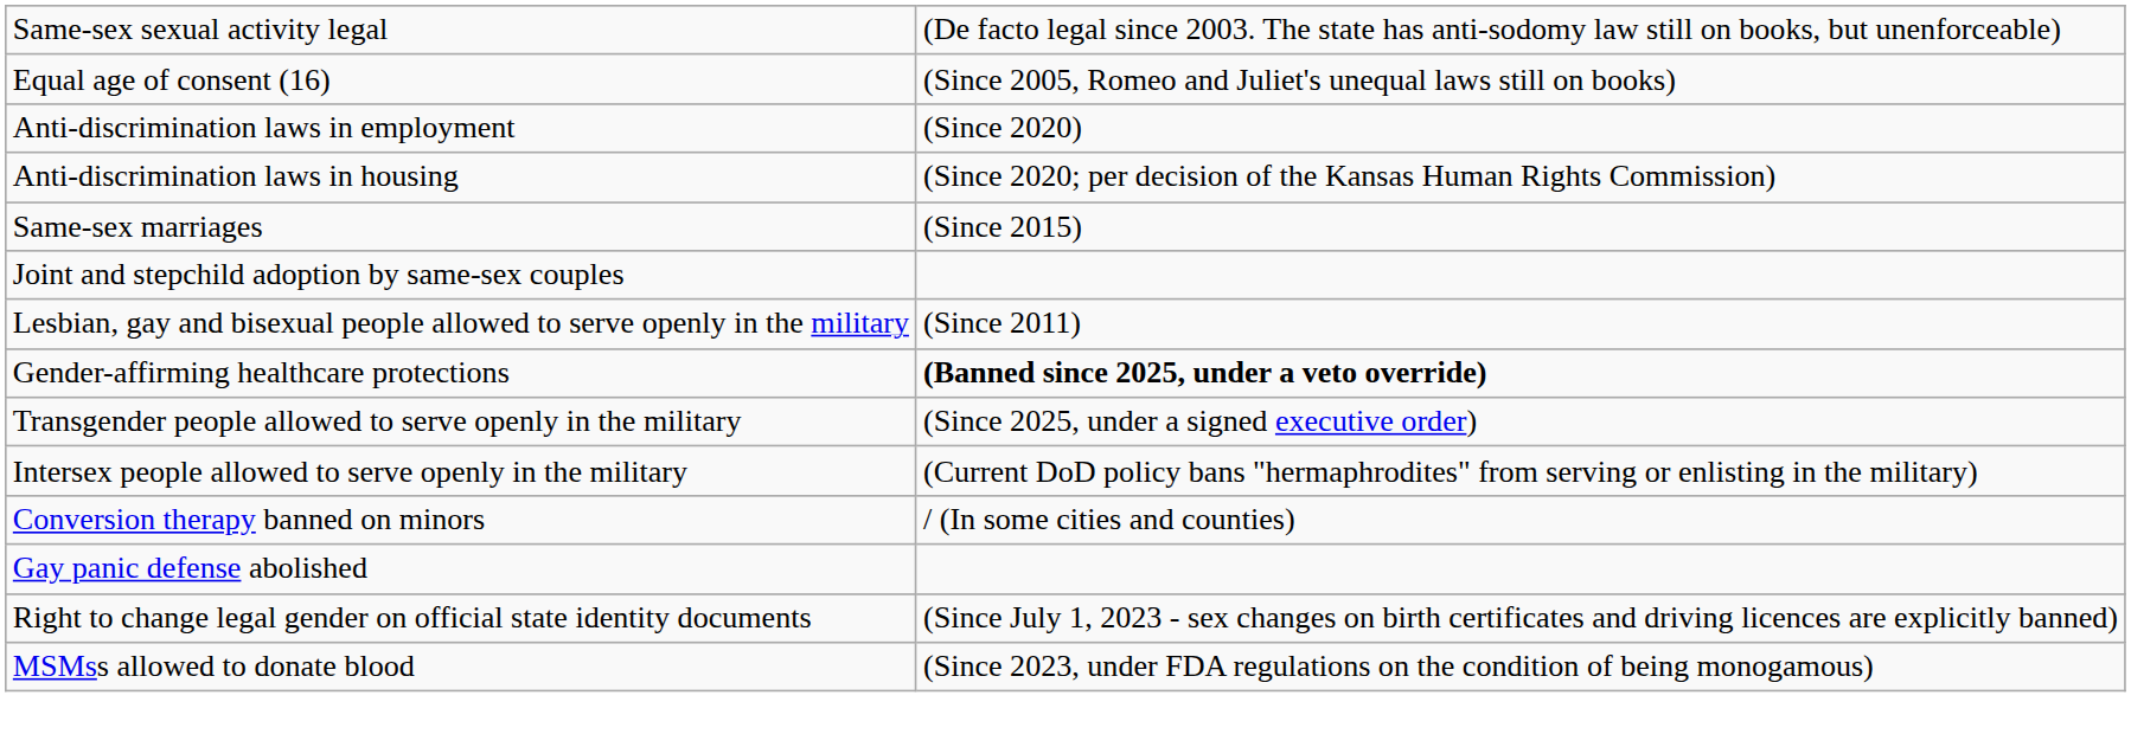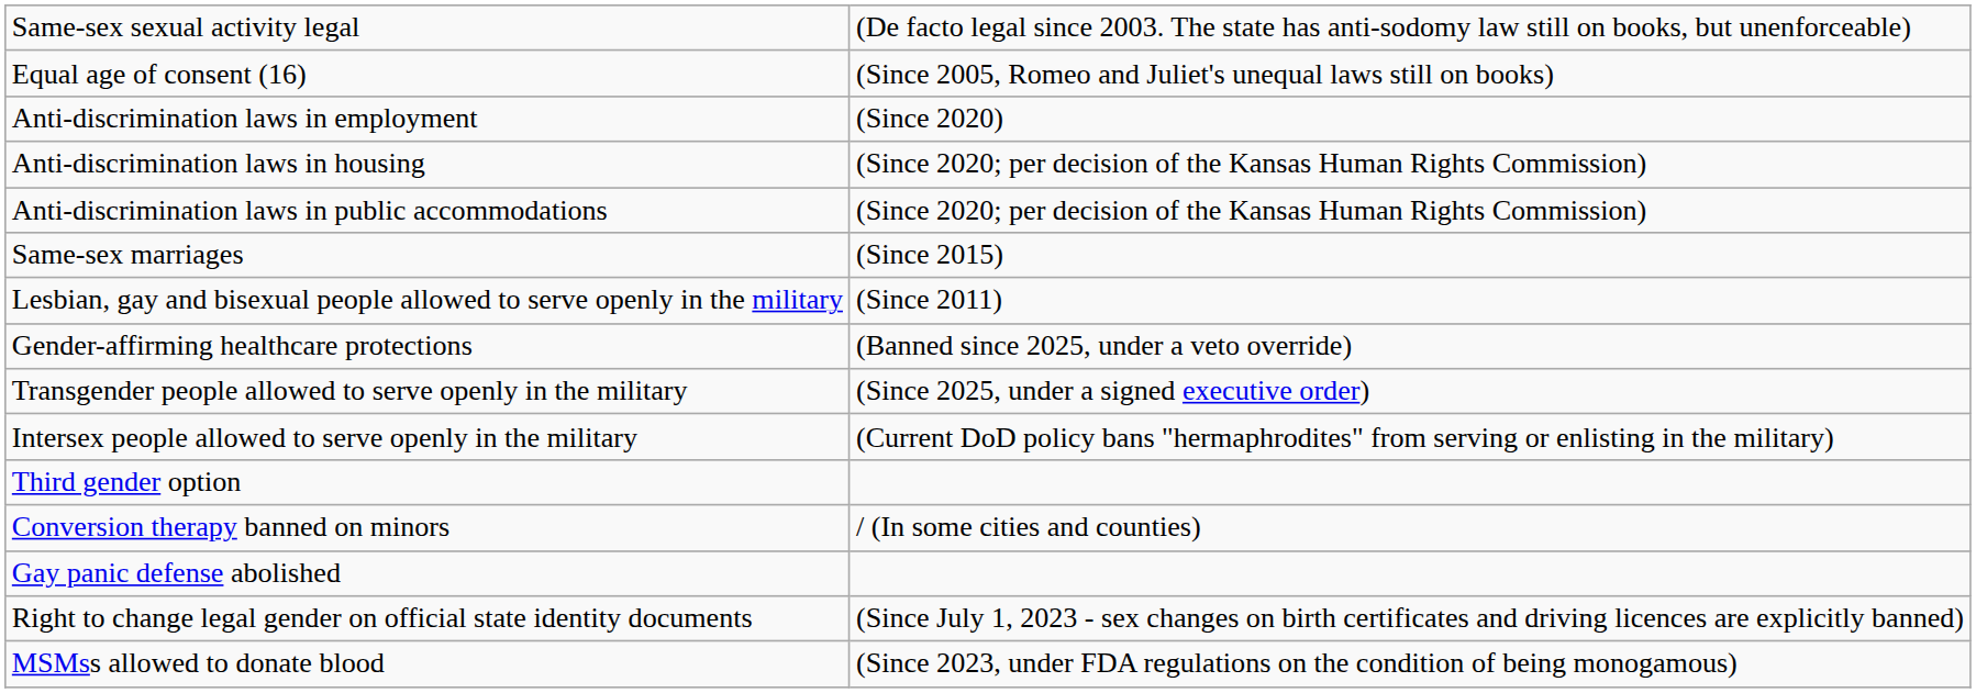 <table class="wikitable">
 <tr>
 <td>Same-sex sexual activity legal</td>
 <td> (De facto legal since 2003. The state has anti-sodomy law still on books, but unenforceable)</td>
 </tr>
 <tr>
 <td>Equal age of consent (16)</td>
 <td> (Since 2005, Romeo and Juliet's unequal laws still on books)</td>
 </tr>
 <tr>
 <td>Anti-discrimination laws in employment</td>
 <td> (Since 2020)</td>
 </tr>
 <tr>
 <td>Anti-discrimination laws in housing</td>
 <td> (Since 2020; per decision of the Kansas Human Rights Commission)</td>
 </tr>
 <tr>
+<td>Anti-discrimination laws in public accommodations</td>
+<td> (Since 2020; per decision of the Kansas Human Rights Commission)</td>
+</tr>
+<tr>
 <td>Same-sex marriages</td>
 <td> (Since 2015)</td>
-</tr>
-<tr>
-<td>Joint and stepchild adoption by same-sex couples</td>
-<td></td>
 </tr>
 <tr>
 <td>Lesbian, gay and bisexual people allowed to serve openly in the <a href='#'>military</a></td>
 <td> (Since 2011)</td>
 </tr>
 <tr>
 <td>Gender-affirming healthcare protections</td>
-<td><strong> (Banned since 2025, under a veto override)</strong></td>
+<td> (Banned since 2025, under a veto override)</td>
 </tr>
 <tr>
 <td>Transgender people allowed to serve openly in the military</td>
 <td> (Since 2025, under a signed <a href='#'>executive order</a>)</td>
 </tr>
 <tr>
 <td>Intersex people allowed to serve openly in the military</td>
 <td> (Current DoD policy bans "hermaphrodites" from serving or enlisting in the military)</td>
+</tr>
+<tr>
+<td><a href='#'>Third gender</a> option</td>
+<td></td>
 </tr>
 <tr>
 <td><a href='#'>Conversion therapy</a> banned on minors</td>
 <td>/ (In some cities and counties)</td>
 </tr>
 <tr>
 <td><a href='#'>Gay panic defense</a> abolished</td>
 <td></td>
 </tr>
 <tr>
 <td>Right to change legal gender on official state identity documents</td>
 <td> (Since July 1, 2023 - sex changes on birth certificates and driving licences are explicitly banned)</td>
 </tr>
 <tr>
 <td><a href='#'>MSMs</a>s allowed to donate blood</td>
 <td> (Since 2023, under FDA regulations on the condition of being monogamous)</td>
 </tr>
 </table>
